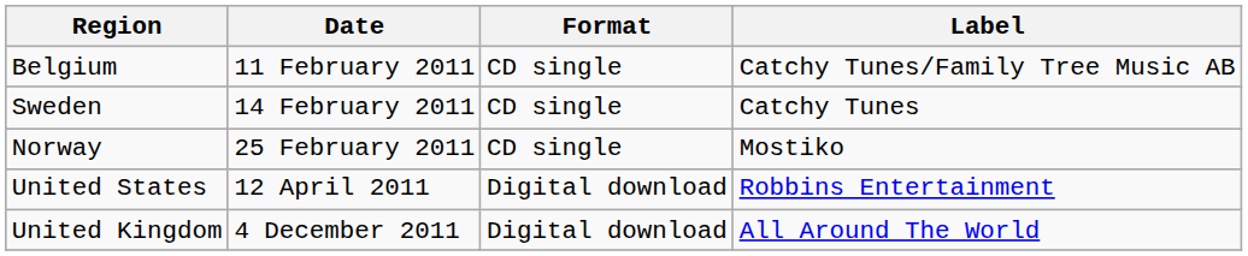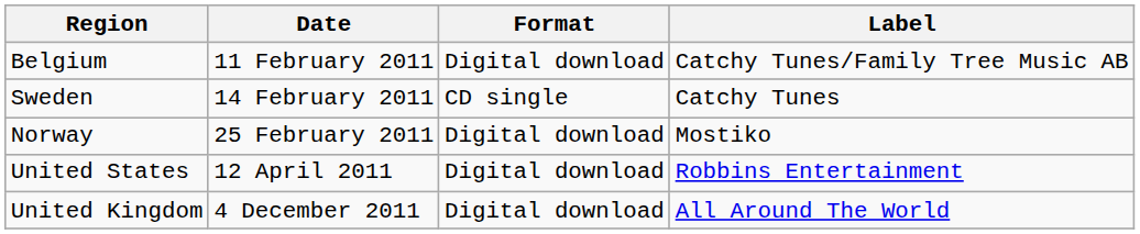 <table class="wikitable">
 <tr>
 <th>Region</th>
 <th>Date</th>
 <th>Format</th>
 <th>Label</th>
 </tr>
 <tr>
 <td>Belgium</td>
 <td rowspan="1">11 February 2011</td>
-<td>CD single</td>
+<td>Digital download</td>
 <td>Catchy Tunes/Family Tree Music AB</td>
 </tr>
 <tr>
 <td>Sweden</td>
 <td>14 February 2011</td>
 <td>CD single</td>
 <td>Catchy Tunes</td>
 </tr>
 <tr>
 <td>Norway</td>
 <td>25 February 2011</td>
-<td>CD single</td>
+<td>Digital download</td>
 <td>Mostiko</td>
 </tr>
 <tr>
 <td>United States</td>
 <td>12 April 2011</td>
 <td>Digital download</td>
 <td><a href='#'>Robbins Entertainment</a></td>
 </tr>
 <tr>
 <td>United Kingdom</td>
 <td>4 December 2011</td>
 <td>Digital download</td>
 <td><a href='#'>All Around The World</a></td>
 </tr>
 </table>
